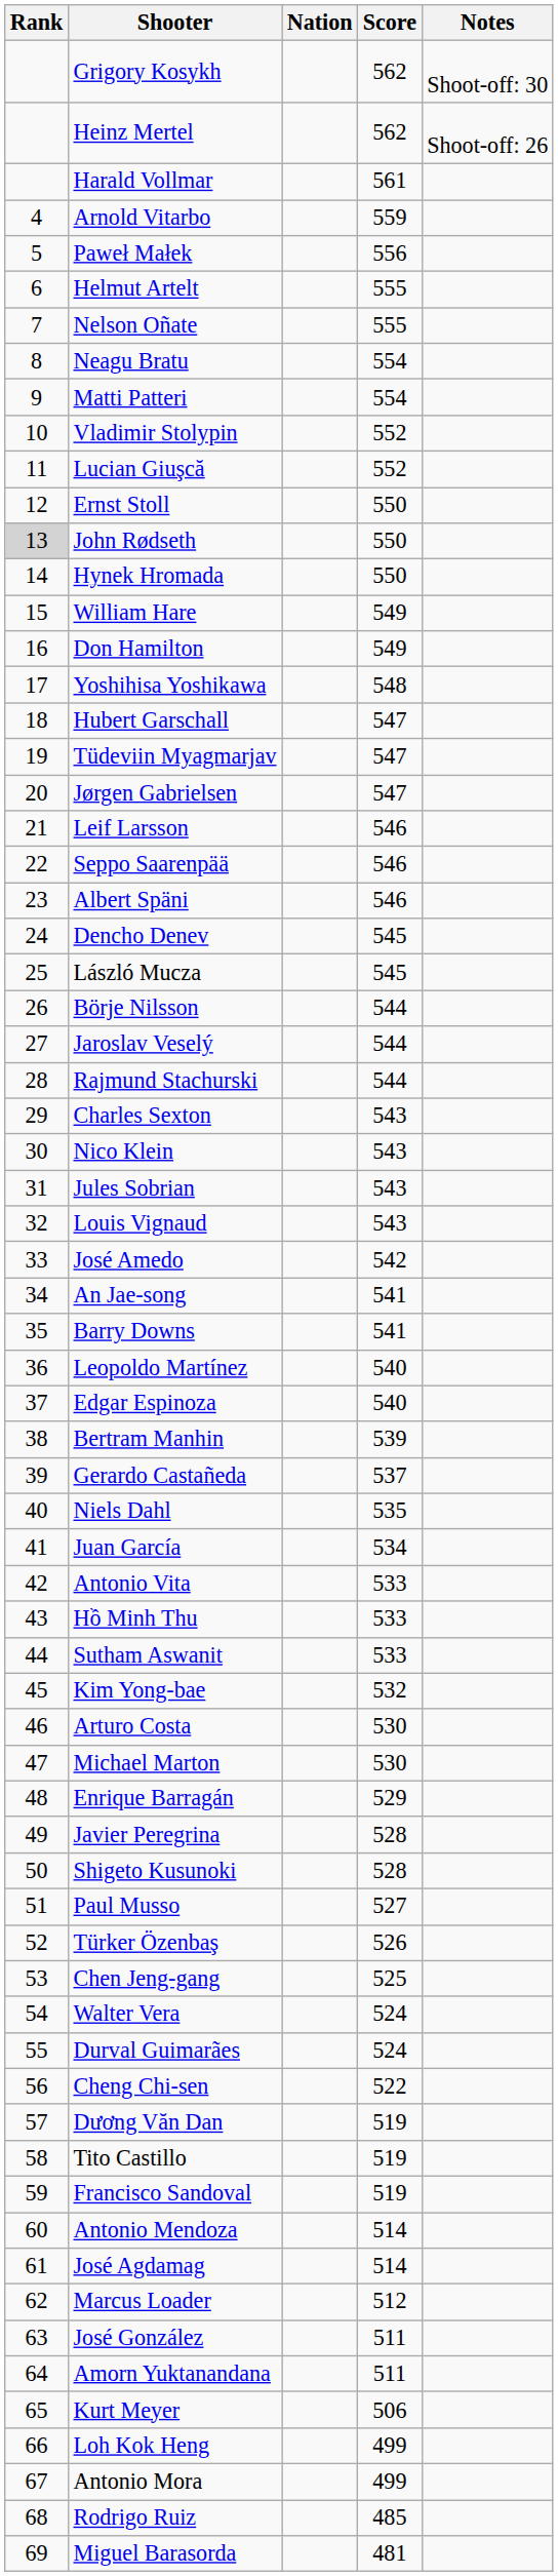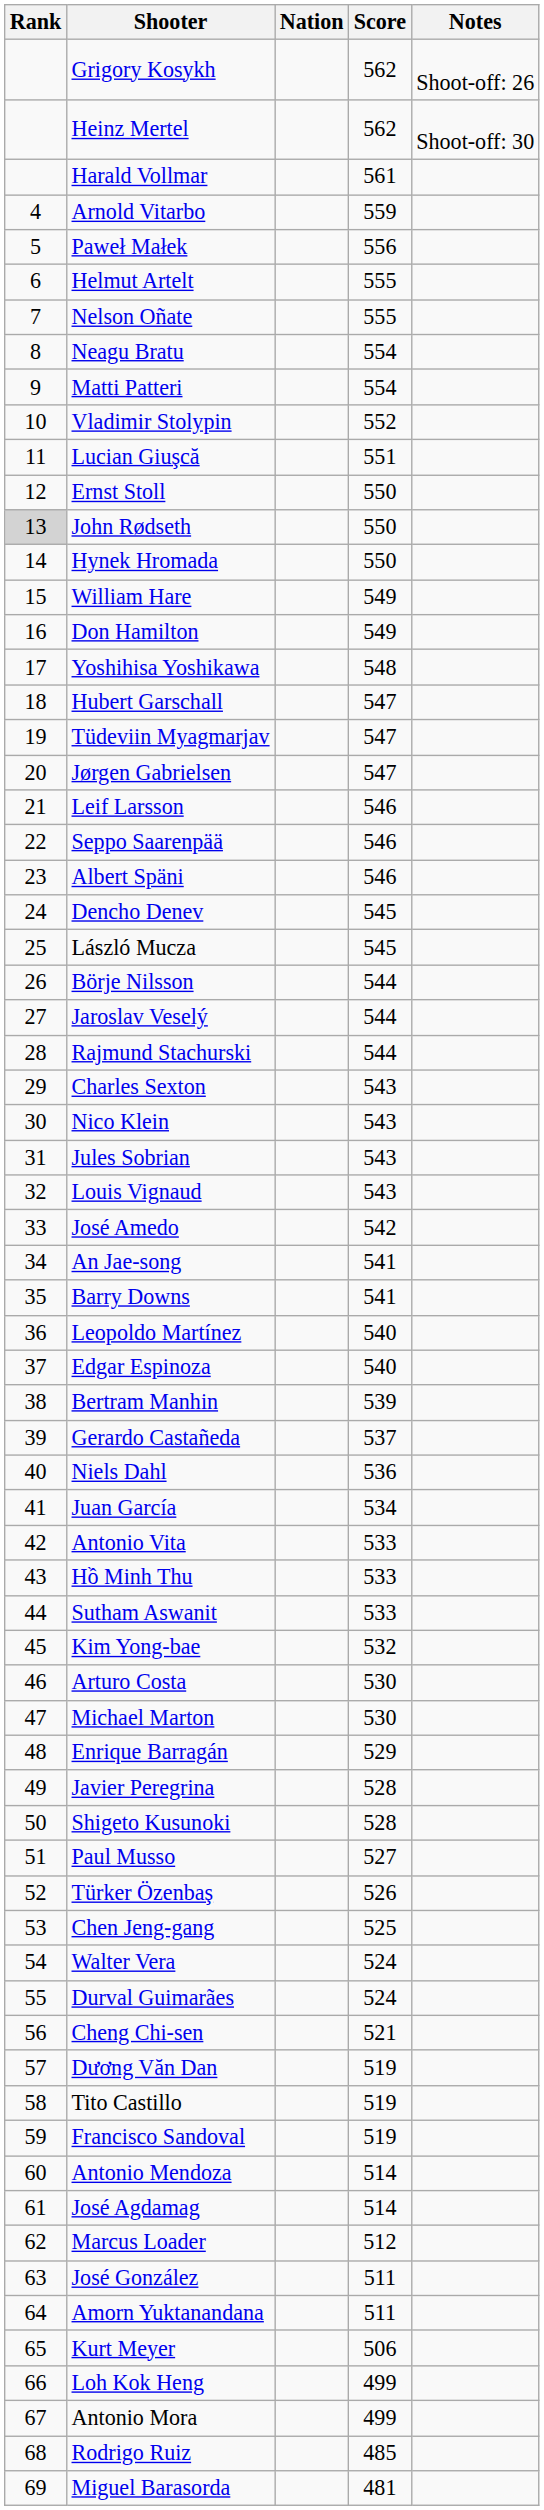 <table class="wikitable sortable" style="text-align:center">
 <tr>
 <th>Rank</th>
 <th>Shooter</th>
 <th>Nation</th>
 <th>Score</th>
 <th>Notes</th>
 </tr>
 <tr>
 <td></td>
 <td align=left><a href='#'>Grigory Kosykh</a></td>
 <td align=left></td>
 <td>562</td>
-<td><br>Shoot-off: 30</td>
+<td><br>Shoot-off: 26</td>
 </tr>
 <tr>
 <td></td>
 <td align=left><a href='#'>Heinz Mertel</a></td>
 <td align=left></td>
 <td>562</td>
-<td><br>Shoot-off: 26</td>
+<td><br>Shoot-off: 30</td>
 </tr>
 <tr>
 <td></td>
 <td align=left><a href='#'>Harald Vollmar</a></td>
 <td align=left></td>
 <td>561</td>
 <td></td>
 </tr>
 <tr>
 <td>4</td>
 <td align=left><a href='#'>Arnold Vitarbo</a></td>
 <td align=left></td>
 <td>559</td>
 <td></td>
 </tr>
 <tr>
 <td>5</td>
 <td align=left><a href='#'>Paweł Małek</a></td>
 <td align=left></td>
 <td>556</td>
 <td></td>
 </tr>
 <tr>
 <td>6</td>
 <td align=left><a href='#'>Helmut Artelt</a></td>
 <td align=left></td>
 <td>555</td>
 <td></td>
 </tr>
 <tr>
 <td>7</td>
 <td align=left><a href='#'>Nelson Oñate</a></td>
 <td align=left></td>
 <td>555</td>
 <td></td>
 </tr>
 <tr>
 <td>8</td>
 <td align=left><a href='#'>Neagu Bratu</a></td>
 <td align=left></td>
 <td>554</td>
 <td></td>
 </tr>
 <tr>
 <td>9</td>
 <td align=left><a href='#'>Matti Patteri</a></td>
 <td align=left></td>
 <td>554</td>
 <td></td>
 </tr>
 <tr>
 <td>10</td>
 <td align=left><a href='#'>Vladimir Stolypin</a></td>
 <td align=left></td>
 <td>552</td>
 <td></td>
 </tr>
 <tr>
 <td>11</td>
 <td align=left><a href='#'>Lucian Giuşcă</a></td>
 <td align=left></td>
-<td>552</td>
+<td>551</td>
 <td></td>
 </tr>
 <tr>
 <td>12</td>
 <td align=left><a href='#'>Ernst Stoll</a></td>
 <td align=left></td>
 <td>550</td>
 <td></td>
 </tr>
 <tr>
 <td style="background: lightgrey;">13</td>
 <td align=left><a href='#'>John Rødseth</a></td>
 <td align=left></td>
 <td>550</td>
 <td></td>
 </tr>
 <tr>
 <td>14</td>
 <td align=left><a href='#'>Hynek Hromada</a></td>
 <td align=left></td>
 <td>550</td>
 <td></td>
 </tr>
 <tr>
 <td>15</td>
 <td align=left><a href='#'>William Hare</a></td>
 <td align=left></td>
 <td>549</td>
 <td></td>
 </tr>
 <tr>
 <td>16</td>
 <td align=left><a href='#'>Don Hamilton</a></td>
 <td align=left></td>
 <td>549</td>
 <td></td>
 </tr>
 <tr>
 <td>17</td>
 <td align=left><a href='#'>Yoshihisa Yoshikawa</a></td>
 <td align=left></td>
 <td>548</td>
 <td></td>
 </tr>
 <tr>
 <td>18</td>
 <td align=left><a href='#'>Hubert Garschall</a></td>
 <td align=left></td>
 <td>547</td>
 <td></td>
 </tr>
 <tr>
 <td>19</td>
 <td align=left><a href='#'>Tüdeviin Myagmarjav</a></td>
 <td align=left></td>
 <td>547</td>
 <td></td>
 </tr>
 <tr>
 <td>20</td>
 <td align=left><a href='#'>Jørgen Gabrielsen</a></td>
 <td align=left></td>
 <td>547</td>
 <td></td>
 </tr>
 <tr>
 <td>21</td>
 <td align=left><a href='#'>Leif Larsson</a></td>
 <td align=left></td>
 <td>546</td>
 <td></td>
 </tr>
 <tr>
 <td>22</td>
 <td align=left><a href='#'>Seppo Saarenpää</a></td>
 <td align=left></td>
 <td>546</td>
 <td></td>
 </tr>
 <tr>
 <td>23</td>
 <td align=left><a href='#'>Albert Späni</a></td>
 <td align=left></td>
 <td>546</td>
 <td></td>
 </tr>
 <tr>
 <td>24</td>
 <td align=left><a href='#'>Dencho Denev</a></td>
 <td align=left></td>
 <td>545</td>
 <td></td>
 </tr>
 <tr>
 <td>25</td>
 <td align=left>László Mucza</td>
 <td align=left></td>
 <td>545</td>
 <td></td>
 </tr>
 <tr>
 <td>26</td>
 <td align=left><a href='#'>Börje Nilsson</a></td>
 <td align=left></td>
 <td>544</td>
 <td></td>
 </tr>
 <tr>
 <td>27</td>
 <td align=left><a href='#'>Jaroslav Veselý</a></td>
 <td align=left></td>
 <td>544</td>
 <td></td>
 </tr>
 <tr>
 <td>28</td>
 <td align=left><a href='#'>Rajmund Stachurski</a></td>
 <td align=left></td>
 <td>544</td>
 <td></td>
 </tr>
 <tr>
 <td>29</td>
 <td align=left><a href='#'>Charles Sexton</a></td>
 <td align=left></td>
 <td>543</td>
 <td></td>
 </tr>
 <tr>
 <td>30</td>
 <td align=left><a href='#'>Nico Klein</a></td>
 <td align=left></td>
 <td>543</td>
 <td></td>
 </tr>
 <tr>
 <td>31</td>
 <td align=left><a href='#'>Jules Sobrian</a></td>
 <td align=left></td>
 <td>543</td>
 <td></td>
 </tr>
 <tr>
 <td>32</td>
 <td align=left><a href='#'>Louis Vignaud</a></td>
 <td align=left></td>
 <td>543</td>
 <td></td>
 </tr>
 <tr>
 <td>33</td>
 <td align=left><a href='#'>José Amedo</a></td>
 <td align=left></td>
 <td>542</td>
 <td></td>
 </tr>
 <tr>
 <td>34</td>
 <td align=left><a href='#'>An Jae-song</a></td>
 <td align=left></td>
 <td>541</td>
 <td></td>
 </tr>
 <tr>
 <td>35</td>
 <td align=left><a href='#'>Barry Downs</a></td>
 <td align=left></td>
 <td>541</td>
 <td></td>
 </tr>
 <tr>
 <td>36</td>
 <td align=left><a href='#'>Leopoldo Martínez</a></td>
 <td align=left></td>
 <td>540</td>
 <td></td>
 </tr>
 <tr>
 <td>37</td>
 <td align=left><a href='#'>Edgar Espinoza</a></td>
 <td align=left></td>
 <td>540</td>
 <td></td>
 </tr>
 <tr>
 <td>38</td>
 <td align=left><a href='#'>Bertram Manhin</a></td>
 <td align=left></td>
 <td>539</td>
 <td></td>
 </tr>
 <tr>
 <td>39</td>
 <td align=left><a href='#'>Gerardo Castañeda</a></td>
 <td align=left></td>
 <td>537</td>
 <td></td>
 </tr>
 <tr>
 <td>40</td>
 <td align=left><a href='#'>Niels Dahl</a></td>
 <td align=left></td>
-<td>535</td>
+<td>536</td>
 <td></td>
 </tr>
 <tr>
 <td>41</td>
 <td align=left><a href='#'>Juan García</a></td>
 <td align=left></td>
 <td>534</td>
 <td></td>
 </tr>
 <tr>
 <td>42</td>
 <td align=left><a href='#'>Antonio Vita</a></td>
 <td align=left></td>
 <td>533</td>
 <td></td>
 </tr>
 <tr>
 <td>43</td>
 <td align=left><a href='#'>Hồ Minh Thu</a></td>
 <td align=left></td>
 <td>533</td>
 <td></td>
 </tr>
 <tr>
 <td>44</td>
 <td align=left><a href='#'>Sutham Aswanit</a></td>
 <td align=left></td>
 <td>533</td>
 <td></td>
 </tr>
 <tr>
 <td>45</td>
 <td align=left><a href='#'>Kim Yong-bae</a></td>
 <td align=left></td>
 <td>532</td>
 <td></td>
 </tr>
 <tr>
 <td>46</td>
 <td align=left><a href='#'>Arturo Costa</a></td>
 <td align=left></td>
 <td>530</td>
 <td></td>
 </tr>
 <tr>
 <td>47</td>
 <td align=left><a href='#'>Michael Marton</a></td>
 <td align=left></td>
 <td>530</td>
 <td></td>
 </tr>
 <tr>
 <td>48</td>
 <td align=left><a href='#'>Enrique Barragán</a></td>
 <td align=left></td>
 <td>529</td>
 <td></td>
 </tr>
 <tr>
 <td>49</td>
 <td align=left><a href='#'>Javier Peregrina</a></td>
 <td align=left></td>
 <td>528</td>
 <td></td>
 </tr>
 <tr>
 <td>50</td>
 <td align=left><a href='#'>Shigeto Kusunoki</a></td>
 <td align=left></td>
 <td>528</td>
 <td></td>
 </tr>
 <tr>
 <td>51</td>
 <td align=left><a href='#'>Paul Musso</a></td>
 <td align=left></td>
 <td>527</td>
 <td></td>
 </tr>
 <tr>
 <td>52</td>
 <td align=left><a href='#'>Türker Özenbaş</a></td>
 <td align=left></td>
 <td>526</td>
 <td></td>
 </tr>
 <tr>
 <td>53</td>
 <td align=left><a href='#'>Chen Jeng-gang</a></td>
 <td align=left></td>
 <td>525</td>
 <td></td>
 </tr>
 <tr>
 <td>54</td>
 <td align=left><a href='#'>Walter Vera</a></td>
 <td align=left></td>
 <td>524</td>
 <td></td>
 </tr>
 <tr>
 <td>55</td>
 <td align=left><a href='#'>Durval Guimarães</a></td>
 <td align=left></td>
 <td>524</td>
 <td></td>
 </tr>
 <tr>
 <td>56</td>
 <td align=left><a href='#'>Cheng Chi-sen</a></td>
 <td align=left></td>
-<td>522</td>
+<td>521</td>
 <td></td>
 </tr>
 <tr>
 <td>57</td>
 <td align=left><a href='#'>Dương Văn Dan</a></td>
 <td align=left></td>
 <td>519</td>
 <td></td>
 </tr>
 <tr>
 <td>58</td>
 <td align=left>Tito Castillo</td>
 <td align=left></td>
 <td>519</td>
 <td></td>
 </tr>
 <tr>
 <td>59</td>
 <td align=left><a href='#'>Francisco Sandoval</a></td>
 <td align=left></td>
 <td>519</td>
 <td></td>
 </tr>
 <tr>
 <td>60</td>
 <td align=left><a href='#'>Antonio Mendoza</a></td>
 <td align=left></td>
 <td>514</td>
 <td></td>
 </tr>
 <tr>
 <td>61</td>
 <td align=left><a href='#'>José Agdamag</a></td>
 <td align=left></td>
 <td>514</td>
 <td></td>
 </tr>
 <tr>
 <td>62</td>
 <td align=left><a href='#'>Marcus Loader</a></td>
 <td align=left></td>
 <td>512</td>
 <td></td>
 </tr>
 <tr>
 <td>63</td>
 <td align=left><a href='#'>José González</a></td>
 <td align=left></td>
 <td>511</td>
 <td></td>
 </tr>
 <tr>
 <td>64</td>
 <td align=left><a href='#'>Amorn Yuktanandana</a></td>
 <td align=left></td>
 <td>511</td>
 <td></td>
 </tr>
 <tr>
 <td>65</td>
 <td align=left><a href='#'>Kurt Meyer</a></td>
 <td align=left></td>
 <td>506</td>
 <td></td>
 </tr>
 <tr>
 <td>66</td>
 <td align=left><a href='#'>Loh Kok Heng</a></td>
 <td align=left></td>
 <td>499</td>
 <td></td>
 </tr>
 <tr>
 <td>67</td>
 <td align=left>Antonio Mora</td>
 <td align=left></td>
 <td>499</td>
 <td></td>
 </tr>
 <tr>
 <td>68</td>
 <td align=left><a href='#'>Rodrigo Ruiz</a></td>
 <td align=left></td>
 <td>485</td>
 <td></td>
 </tr>
 <tr>
 <td>69</td>
 <td align=left><a href='#'>Miguel Barasorda</a></td>
 <td align=left></td>
 <td>481</td>
 <td></td>
 </tr>
 </table>
